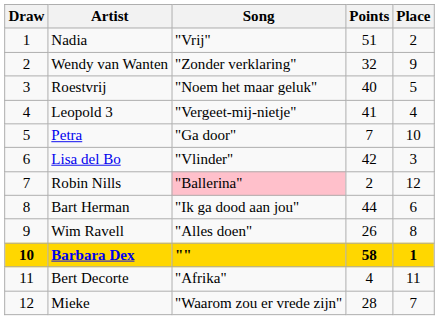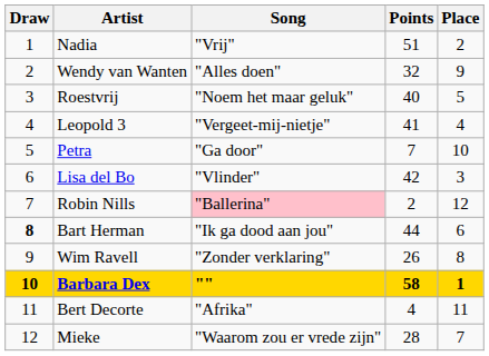 <table class="sortable wikitable" style="margin: 1em auto 1em auto; text-align:center">
 <tr>
 <th>Draw</th>
 <th>Artist</th>
 <th>Song</th>
 <th>Points</th>
 <th>Place</th>
 </tr>
 <tr>
 <td>1</td>
 <td align="left">Nadia</td>
 <td align="left">"Vrij"</td>
 <td>51</td>
 <td>2</td>
 </tr>
 <tr>
 <td>2</td>
 <td align="left">Wendy van Wanten</td>
-<td align="left">"Zonder verklaring"</td>
+<td align="left">"Alles doen"</td>
 <td>32</td>
 <td>9</td>
 </tr>
 <tr>
 <td>3</td>
 <td align="left">Roestvrij</td>
 <td align="left">"Noem het maar geluk"</td>
 <td>40</td>
 <td>5</td>
 </tr>
 <tr>
 <td>4</td>
 <td align="left">Leopold 3</td>
 <td align="left">"Vergeet-mij-nietje"</td>
 <td>41</td>
 <td>4</td>
 </tr>
 <tr>
 <td>5</td>
 <td align="left"><a href='#'>Petra</a></td>
 <td align="left">"Ga door"</td>
 <td>7</td>
 <td>10</td>
 </tr>
 <tr>
 <td>6</td>
 <td align="left"><a href='#'>Lisa del Bo</a></td>
 <td align="left">"Vlinder"</td>
 <td>42</td>
 <td>3</td>
 </tr>
 <tr>
 <td>7</td>
 <td align="left">Robin Nills</td>
 <td align="left" style="background: pink;">"Ballerina"</td>
 <td>2</td>
 <td>12</td>
 </tr>
 <tr>
-<td>8</td>
+<td><strong>8</strong></td>
 <td align="left">Bart Herman</td>
 <td align="left">"Ik ga dood aan jou"</td>
 <td>44</td>
 <td>6</td>
 </tr>
 <tr>
 <td>9</td>
 <td align="left">Wim Ravell</td>
-<td align="left">"Alles doen"</td>
+<td align="left">"Zonder verklaring"</td>
 <td>26</td>
 <td>8</td>
 </tr>
 <tr style="font-weight:bold; background:gold;">
 <td>10</td>
 <td align="left"><a href='#'>Barbara Dex</a></td>
 <td align="left">""</td>
 <td>58</td>
 <td>1</td>
 </tr>
 <tr>
 <td>11</td>
 <td align="left">Bert Decorte</td>
 <td align="left">"Afrika"</td>
 <td>4</td>
 <td>11</td>
 </tr>
 <tr>
 <td>12</td>
 <td align="left">Mieke</td>
 <td align="left">"Waarom zou er vrede zijn"</td>
 <td>28</td>
 <td>7</td>
 </tr>
 </table>
